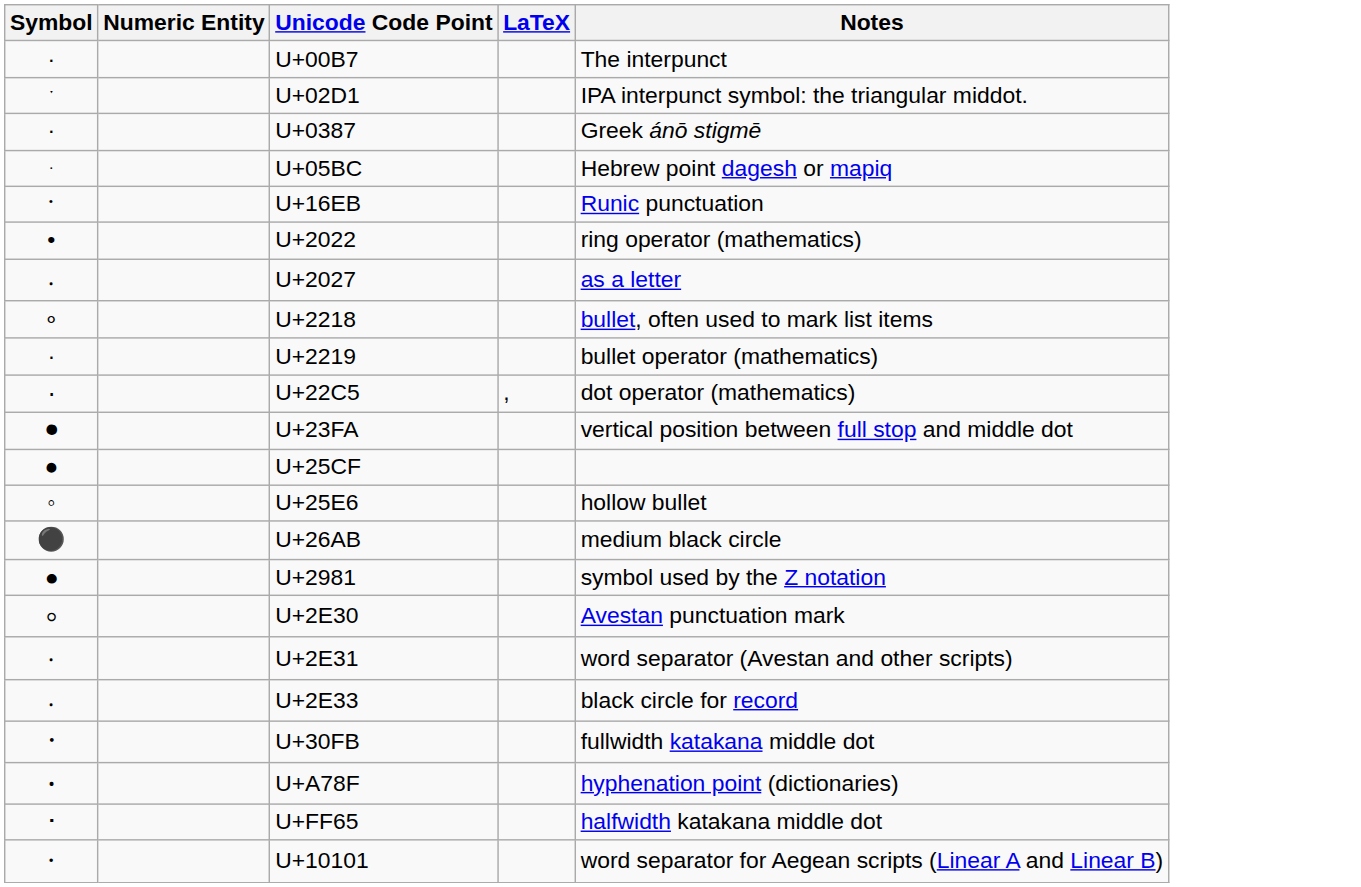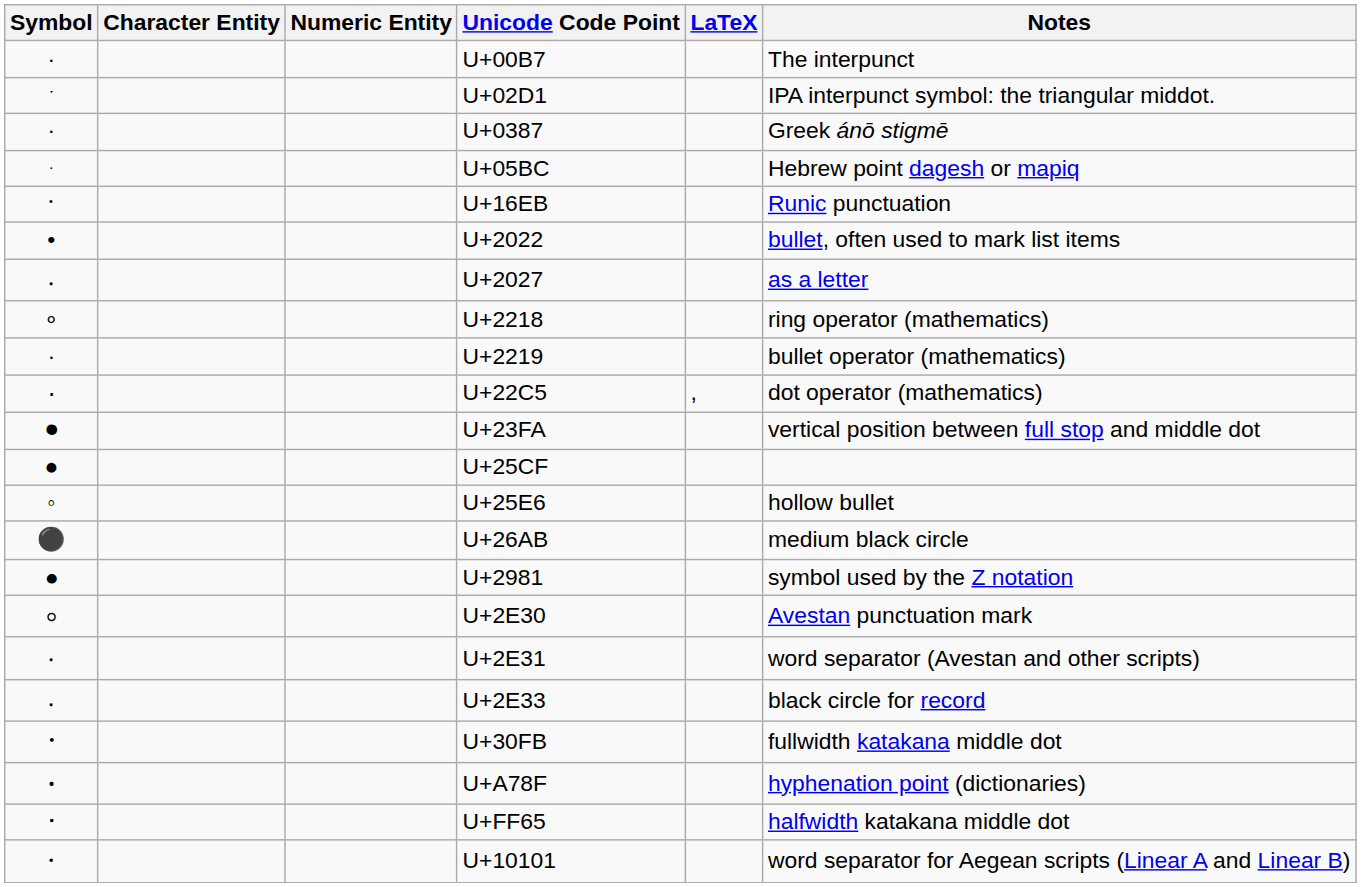 <table class="wikitable">
 <tr>
 <th>Symbol</th>
+<th>Character Entity</th>
 <th>Numeric Entity</th>
 <th><a href='#'>Unicode</a> Code Point</th>
 <th><a href='#'>LaTeX</a></th>
 <th>Notes</th>
 </tr>
 <tr>
 <td style="text-align:center;">·</td>
 <td style="text-align:center;"></td>
+<td style="text-align:center;"></td>
 <td>U+00B7 </td>
 <td></td>
 <td>The interpunct</td>
 </tr>
 <tr>
 <td style="text-align:center;">ˑ</td>
+<td style="text-align:center;"></td>
 <td style="text-align:center;"></td>
 <td>U+02D1 </td>
 <td></td>
 <td>IPA interpunct symbol: the triangular middot.</td>
 </tr>
 <tr>
 <td style="text-align:center;">·</td>
 <td style="text-align:center;"></td>
+<td style="text-align:center;"></td>
 <td>U+0387 </td>
 <td></td>
 <td>Greek <em>ánō stigmē</em></td>
 </tr>
 <tr>
 <td style="text-align:center;">ּ</td>
+<td style="text-align:center;"></td>
 <td style="text-align:center;"></td>
 <td>U+05BC </td>
 <td></td>
 <td>Hebrew point <a href='#'>dagesh</a> or <a href='#'>mapiq</a></td>
 </tr>
 <tr>
 <td style="text-align:center;">᛫</td>
 <td style="text-align:center;"></td>
+<td style="text-align:center;"></td>
 <td>U+16EB </td>
 <td></td>
 <td><a href='#'>Runic</a> punctuation</td>
 </tr>
 <tr>
 <td style="text-align:center;">•</td>
 <td style="text-align:center;"></td>
+<td style="text-align:center;"></td>
 <td>U+2022 </td>
 <td></td>
-<td>ring operator (mathematics)</td>
+<td><a href='#'>bullet</a>, often used to mark list items</td>
 </tr>
 <tr>
 <td style="text-align:center;">‧</td>
+<td style="text-align:center;"></td>
 <td style="text-align:center;"></td>
 <td>U+2027 </td>
 <td></td>
 <td><a href='#'>as a letter</a></td>
 </tr>
 <tr>
 <td style="text-align:center;">∘</td>
 <td style="text-align:center;"></td>
+<td style="text-align:center;"></td>
 <td>U+2218 </td>
 <td></td>
-<td><a href='#'>bullet</a>, often used to mark list items</td>
+<td>ring operator (mathematics)</td>
 </tr>
 <tr>
 <td style="text-align:center;">∙</td>
+<td style="text-align:center;"></td>
 <td style="text-align:center;"></td>
 <td>U+2219 </td>
 <td></td>
 <td>bullet operator (mathematics)</td>
 </tr>
 <tr>
 <td style="text-align:center;">⋅</td>
 <td style="text-align:center;"></td>
+<td style="text-align:center;"></td>
 <td>U+22C5 </td>
 <td>, </td>
 <td>dot operator (mathematics)</td>
 </tr>
 <tr>
 <td style="text-align:center;">⏺</td>
+<td style="text-align:center;"></td>
 <td style="text-align:center;"></td>
 <td>U+23FA </td>
 <td></td>
 <td>vertical position between <a href='#'>full stop</a> and middle dot</td>
 </tr>
 <tr>
 <td style="text-align:center;">●</td>
 <td style="text-align:center;"></td>
+<td style="text-align:center;"></td>
 <td>U+25CF </td>
 <td></td>
 <td></td>
 </tr>
 <tr>
 <td style="text-align:center;">◦</td>
+<td style="text-align:center;"></td>
 <td style="text-align:center;"></td>
 <td>U+25E6 </td>
 <td></td>
 <td>hollow bullet</td>
 </tr>
 <tr>
 <td style="text-align:center;">⚫</td>
 <td style="text-align:center;"></td>
+<td style="text-align:center;"></td>
 <td>U+26AB </td>
 <td></td>
 <td>medium black circle</td>
 </tr>
 <tr>
 <td style="text-align:center;">⦁</td>
+<td style="text-align:center;"></td>
 <td style="text-align:center;"></td>
 <td>U+2981 </td>
 <td></td>
 <td>symbol used by the <a href='#'>Z notation</a></td>
 </tr>
 <tr>
 <td style="text-align:center;">⸰</td>
 <td style="text-align:center;"></td>
+<td style="text-align:center;"></td>
 <td>U+2E30 </td>
 <td></td>
 <td><a href='#'>Avestan</a> punctuation mark</td>
 </tr>
 <tr>
 <td style="text-align:center;">⸱</td>
+<td style="text-align:center;"></td>
 <td style="text-align:center;"></td>
 <td>U+2E31 </td>
 <td></td>
 <td>word separator (Avestan and other scripts)</td>
 </tr>
 <tr>
 <td style="text-align:center;">⸳</td>
 <td style="text-align:center;"></td>
+<td style="text-align:center;"></td>
 <td>U+2E33 </td>
 <td></td>
 <td>black circle for <a href='#'>record</a></td>
 </tr>
 <tr>
 <td style="text-align:center;">・</td>
+<td style="text-align:center;"></td>
 <td style="text-align:center;"></td>
 <td>U+30FB </td>
 <td></td>
 <td>fullwidth <a href='#'>katakana</a> middle dot</td>
 </tr>
 <tr>
 <td style="text-align:center;">ꞏ</td>
 <td style="text-align:center;"></td>
+<td style="text-align:center;"></td>
 <td>U+A78F </td>
 <td></td>
 <td><a href='#'>hyphenation point</a> (dictionaries)</td>
 </tr>
 <tr>
 <td style="text-align:center;">･</td>
+<td style="text-align:center;"></td>
 <td style="text-align:center;"></td>
 <td>U+FF65 </td>
 <td></td>
 <td><a href='#'>halfwidth</a> katakana middle dot</td>
 </tr>
 <tr>
 <td style="text-align:center;">𐄁</td>
 <td style="text-align:center;"></td>
+<td style="text-align:center;"></td>
 <td>U+10101 </td>
 <td></td>
 <td>word separator for Aegean scripts (<a href='#'>Linear A</a> and <a href='#'>Linear B</a>)</td>
 </tr>
 </table>
